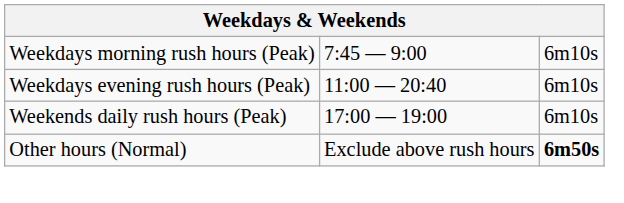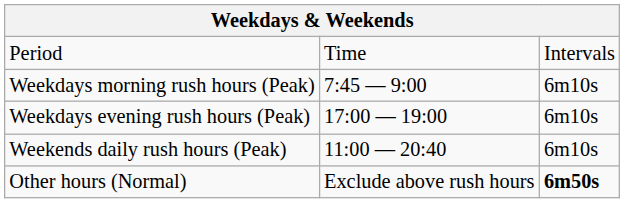 <table class="wikitable">
 <tr>
 <th colspan=3 align=center>Weekdays & Weekends</th>
+</tr>
+<tr>
+<td>Period</td>
+<td>Time</td>
+<td>Intervals</td>
 </tr>
 <tr>
 <td>Weekdays morning rush hours (Peak)</td>
 <td>7:45 — 9:00</td>
 <td>6m10s</td>
 </tr>
 <tr>
 <td>Weekdays evening rush hours (Peak)</td>
-<td>11:00 — 20:40</td>
+<td>17:00 — 19:00</td>
 <td>6m10s</td>
 </tr>
 <tr>
 <td>Weekends daily rush hours (Peak)</td>
-<td>17:00 — 19:00</td>
+<td>11:00 — 20:40</td>
 <td>6m10s</td>
 </tr>
 <tr>
 <td>Other hours (Normal)</td>
 <td>Exclude above rush hours</td>
 <td><strong>6m50s</strong></td>
 </tr>
 </table>
